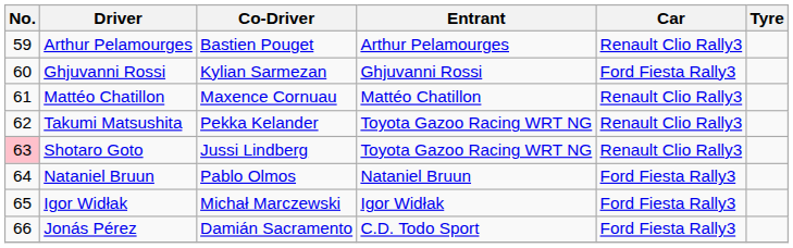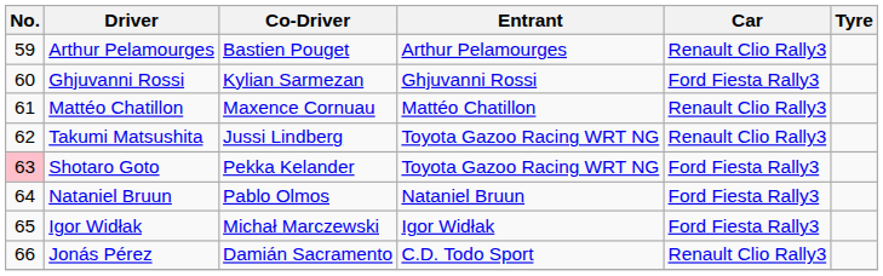 <table class="wikitable" style="font-size: 85%;">
 <tr>
 <th>No.</th>
 <th>Driver</th>
 <th>Co-Driver</th>
 <th>Entrant</th>
 <th>Car</th>
 <th>Tyre</th>
 </tr>
 <tr>
 <td align="center">59</td>
 <td> <a href='#'>Arthur Pelamourges</a></td>
 <td> <a href='#'>Bastien Pouget</a></td>
 <td> <a href='#'>Arthur Pelamourges</a></td>
 <td><a href='#'>Renault Clio Rally3</a></td>
 <td align="center"></td>
 </tr>
 <tr>
 <td align="center">60</td>
 <td> <a href='#'>Ghjuvanni Rossi</a></td>
 <td> <a href='#'>Kylian Sarmezan</a></td>
 <td> <a href='#'>Ghjuvanni Rossi</a></td>
 <td><a href='#'>Ford Fiesta Rally3</a></td>
 <td align="center"></td>
 </tr>
 <tr>
 <td align="center">61</td>
 <td> <a href='#'>Mattéo Chatillon</a></td>
 <td> <a href='#'>Maxence Cornuau</a></td>
 <td> <a href='#'>Mattéo Chatillon</a></td>
 <td><a href='#'>Renault Clio Rally3</a></td>
 <td align="center"></td>
 </tr>
 <tr>
 <td align="center">62</td>
 <td> <a href='#'>Takumi Matsushita</a></td>
-<td> <a href='#'>Pekka Kelander</a></td>
+<td> <a href='#'>Jussi Lindberg</a></td>
 <td> <a href='#'>Toyota Gazoo Racing WRT NG</a></td>
 <td><a href='#'>Renault Clio Rally3</a></td>
 <td align="center"></td>
 </tr>
 <tr>
 <td align="center" style="background: pink;">63</td>
 <td> <a href='#'>Shotaro Goto</a></td>
-<td> <a href='#'>Jussi Lindberg</a></td>
+<td> <a href='#'>Pekka Kelander</a></td>
 <td> <a href='#'>Toyota Gazoo Racing WRT NG</a></td>
-<td><a href='#'>Renault Clio Rally3</a></td>
+<td><a href='#'>Ford Fiesta Rally3</a></td>
 <td align="center"></td>
 </tr>
 <tr>
 <td align="center">64</td>
 <td> <a href='#'>Nataniel Bruun</a></td>
 <td> <a href='#'>Pablo Olmos</a></td>
 <td> <a href='#'>Nataniel Bruun</a></td>
 <td><a href='#'>Ford Fiesta Rally3</a></td>
 <td align="center"></td>
 </tr>
 <tr>
 <td align="center">65</td>
 <td> <a href='#'>Igor Widłak</a></td>
 <td> <a href='#'>Michał Marczewski</a></td>
 <td> <a href='#'>Igor Widłak</a></td>
 <td><a href='#'>Ford Fiesta Rally3</a></td>
 <td align="center"></td>
 </tr>
 <tr>
 <td align="center">66</td>
 <td> <a href='#'>Jonás Pérez</a></td>
 <td> <a href='#'>Damián Sacramento</a></td>
 <td> <a href='#'>C.D. Todo Sport</a></td>
-<td><a href='#'>Ford Fiesta Rally3</a></td>
+<td><a href='#'>Renault Clio Rally3</a></td>
 <td align="center"></td>
 </tr>
 <tr>
 </tr>
 </table>
